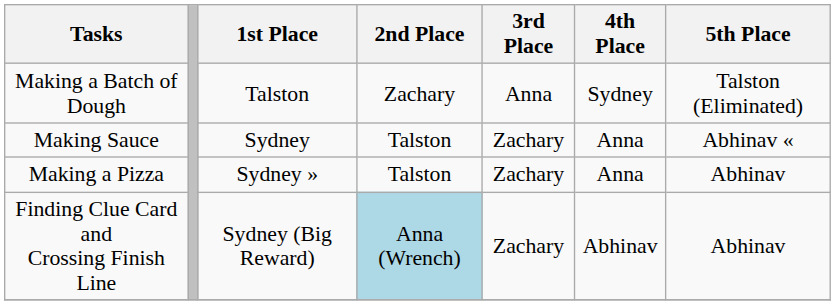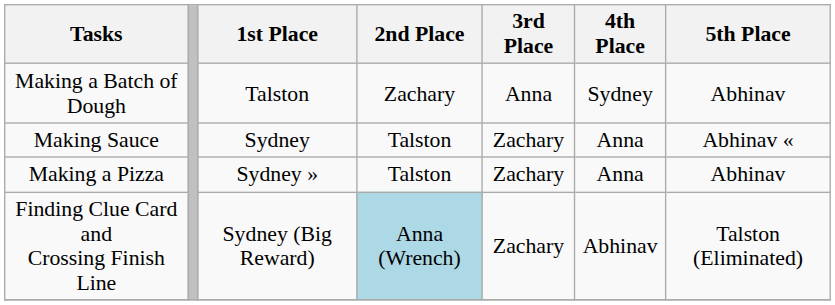 <table class="wikitable" style="text-align:center">
 <tr>
 <th>Tasks</th>
 <th style="background:#C0C0C0;" rowspan="5"></th>
 <th>1st Place</th>
 <th>2nd Place</th>
 <th>3rd Place</th>
 <th>4th Place</th>
 <th>5th Place</th>
 </tr>
 <tr>
 <td>Making a Batch of Dough</td>
 <td>Talston</td>
 <td>Zachary</td>
 <td>Anna</td>
 <td>Sydney</td>
-<td>Talston (Eliminated)</td>
+<td>Abhinav</td>
 </tr>
 <tr>
 <td>Making Sauce</td>
 <td>Sydney</td>
 <td>Talston</td>
 <td>Zachary</td>
 <td>Anna</td>
 <td>Abhinav <span>«</span></td>
 </tr>
 <tr>
 <td>Making a Pizza</td>
 <td>Sydney <span>»</span></td>
 <td>Talston</td>
 <td>Zachary</td>
 <td>Anna</td>
 <td>Abhinav</td>
 </tr>
 <tr>
 <td>Finding Clue Card and <br> Crossing Finish Line</td>
 <td>Sydney (Big Reward)</td>
 <td style="background: lightblue;">Anna (Wrench)</td>
 <td>Zachary</td>
 <td>Abhinav</td>
-<td>Abhinav</td>
+<td>Talston (Eliminated)</td>
 </tr>
 <tr>
 </tr>
 </table>
